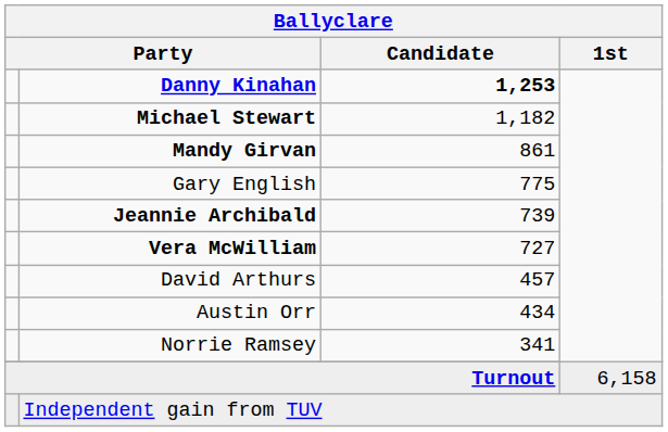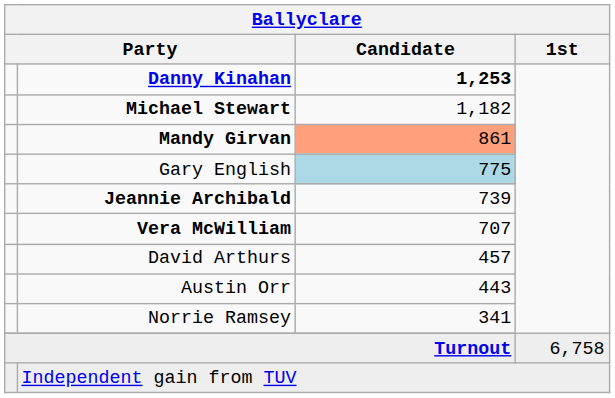 <table class="wikitable">
 <tr>
 <th colspan="4" align="center"><a href='#'>Ballyclare</a></th>
 </tr>
 <tr>
 <th colspan="2" align="center" width=200>Party</th>
 <th width=150>Candidate</th>
 <th width=60>1st </th>
 </tr>
 <tr>
 <td></td>
 <td align="right"><strong><a href='#'>Danny Kinahan</a></strong></td>
 <td align="right"><strong>1,253</strong></td>
 </tr>
 <tr>
 <td></td>
 <td align="right"><strong>Michael Stewart</strong></td>
 <td align="right">1,182</td>
 </tr>
 <tr>
 <td></td>
 <td align="right"><strong>Mandy Girvan</strong></td>
-<td align="right">861</td>
+<td align="right" style="background: lightsalmon;">861</td>
 </tr>
 <tr>
 <td></td>
 <td align="right">Gary English</td>
-<td align="right">775</td>
+<td align="right" style="background: lightblue;">775</td>
 </tr>
 <tr>
 <td></td>
 <td align="right"><strong>Jeannie Archibald</strong></td>
 <td align="right">739</td>
 </tr>
 <tr>
 <td></td>
 <td align="right"><strong>Vera McWilliam</strong></td>
-<td align="right">727</td>
+<td align="right">707</td>
 </tr>
 <tr>
 <td></td>
 <td align="right">David Arthurs</td>
 <td align="right">457</td>
 </tr>
 <tr>
 <td></td>
 <td align="right">Austin Orr</td>
-<td align="right">434</td>
+<td align="right">443</td>
 </tr>
 <tr>
 <td></td>
 <td align="right">Norrie Ramsey</td>
 <td align="right">341</td>
 </tr>
 <tr>
 </tr>
 <tr bgcolor="EEEEEE">
 <td colspan=3 align="right"><strong><a href='#'>Turnout</a></strong></td>
-<td align="right">6,158</td>
+<td align="right">6,758</td>
 </tr>
 <tr bgcolor="EEEEEE">
 <td bgcolor=></td>
 <td colspan=4 bgcolor="EEEEEE"><a href='#'>Independent</a> gain from <a href='#'>TUV</a></td>
 </tr>
 </table>
